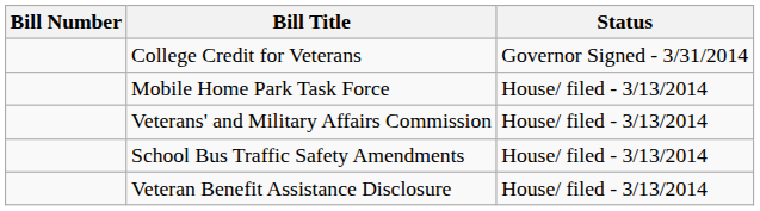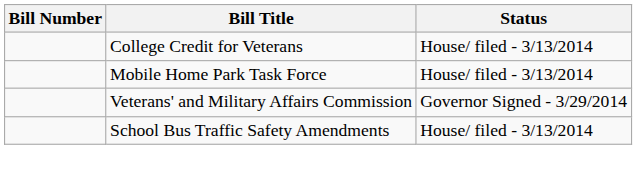 <table class="wikitable">
 <tr>
 <th>Bill Number</th>
 <th>Bill Title</th>
 <th>Status</th>
 </tr>
 <tr>
 <td></td>
 <td>College Credit for Veterans</td>
-<td>Governor Signed - 3/31/2014</td>
+<td>House/ filed - 3/13/2014</td>
 </tr>
 <tr>
 <td></td>
 <td>Mobile Home Park Task Force</td>
 <td>House/ filed - 3/13/2014</td>
 </tr>
 <tr>
 <td></td>
 <td>Veterans' and Military Affairs Commission</td>
-<td>House/ filed - 3/13/2014</td>
+<td>Governor Signed - 3/29/2014</td>
 </tr>
 <tr>
 <td></td>
 <td>School Bus Traffic Safety Amendments</td>
 <td>House/ filed - 3/13/2014</td>
 </tr>
-<tr>
-<td></td>
-<td>Veteran Benefit Assistance Disclosure</td>
-<td>House/ filed - 3/13/2014</td>
-</tr>
 </table>
